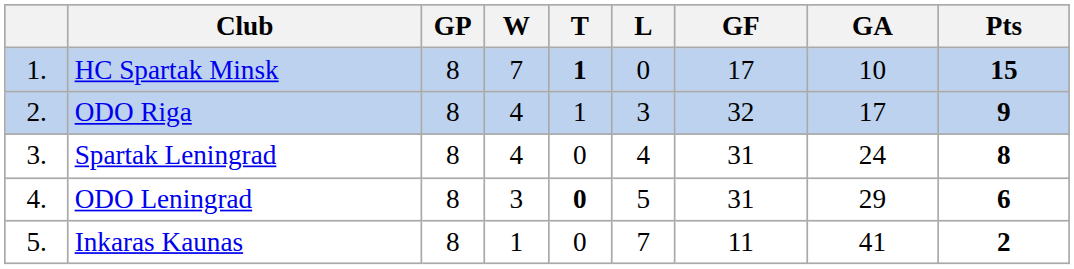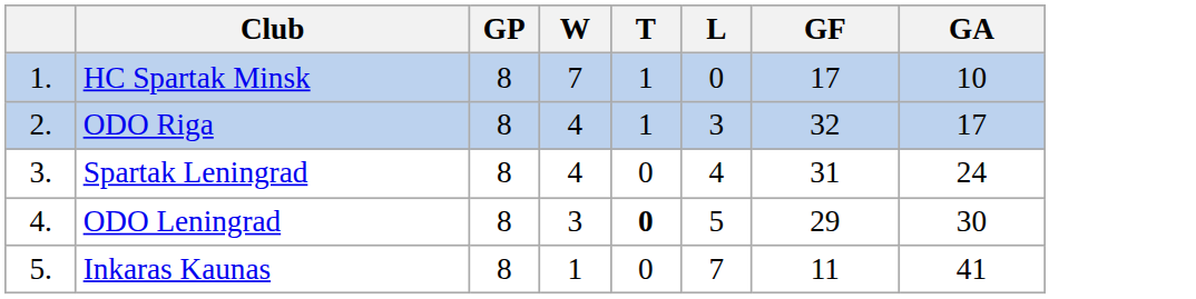 <table class="wikitable">
 <tr>
 <th width="30"></th>
 <th width="200">Club</th>
 <th width="30">GP</th>
 <th width="30">W</th>
 <th width="30">T</th>
 <th width="30">L</th>
 <th width="70">GF</th>
 <th width="70">GA</th>
-<th width="70">Pts</th>
 </tr>
 <tr bgcolor="#BCD2EE" align="center">
 <td>1.</td>
 <td align="left"><a href='#'>HC Spartak Minsk</a></td>
 <td>8</td>
 <td>7</td>
-<td><strong>1</strong></td>
+<td>1</td>
 <td>0</td>
 <td>17</td>
 <td>10</td>
-<td><strong>15</strong></td>
 </tr>
 <tr bgcolor="#BCD2EE" align="center">
 <td>2.</td>
 <td align="left"><a href='#'>ODO Riga</a></td>
 <td>8</td>
 <td>4</td>
 <td>1</td>
 <td>3</td>
 <td>32</td>
 <td>17</td>
-<td><strong>9</strong></td>
 </tr>
 <tr bgcolor="#FFFFFF" align="center">
 <td>3.</td>
 <td align="left"><a href='#'>Spartak Leningrad</a></td>
 <td>8</td>
 <td>4</td>
 <td>0</td>
 <td>4</td>
 <td>31</td>
 <td>24</td>
-<td><strong>8</strong></td>
 </tr>
 <tr bgcolor="#FFFFFF" align="center">
 <td>4.</td>
 <td align="left"><a href='#'>ODO Leningrad</a></td>
 <td>8</td>
 <td>3</td>
 <td><strong>0</strong></td>
 <td>5</td>
-<td>31</td>
 <td>29</td>
-<td><strong>6</strong></td>
+<td>30</td>
 </tr>
 <tr bgcolor="#FFFFFF" align="center">
 <td>5.</td>
 <td align="left"><a href='#'>Inkaras Kaunas</a></td>
 <td>8</td>
 <td>1</td>
 <td>0</td>
 <td>7</td>
 <td>11</td>
 <td>41</td>
-<td><strong>2</strong></td>
 </tr>
 </table>
